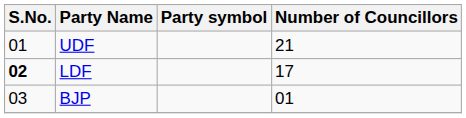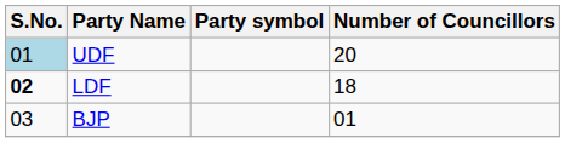 <table class="sortable wikitable">
 <tr>
 <th>S.No.</th>
 <th>Party Name</th>
 <th>Party symbol</th>
 <th>Number of Councillors</th>
 </tr>
 <tr>
-<td>01</td>
+<td style="background: lightblue;">01</td>
 <td><a href='#'>UDF</a></td>
 <td></td>
-<td>21</td>
+<td>20</td>
 </tr>
 <tr>
 <td><strong>02</strong></td>
 <td><a href='#'>LDF</a></td>
 <td></td>
-<td>17</td>
+<td>18</td>
 </tr>
 <tr>
 <td>03</td>
 <td><a href='#'>BJP</a></td>
 <td></td>
 <td>01</td>
 </tr>
 <tr>
 </tr>
 </table>
